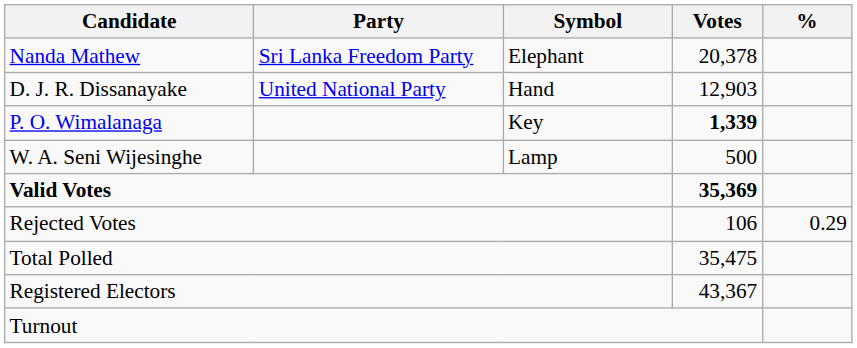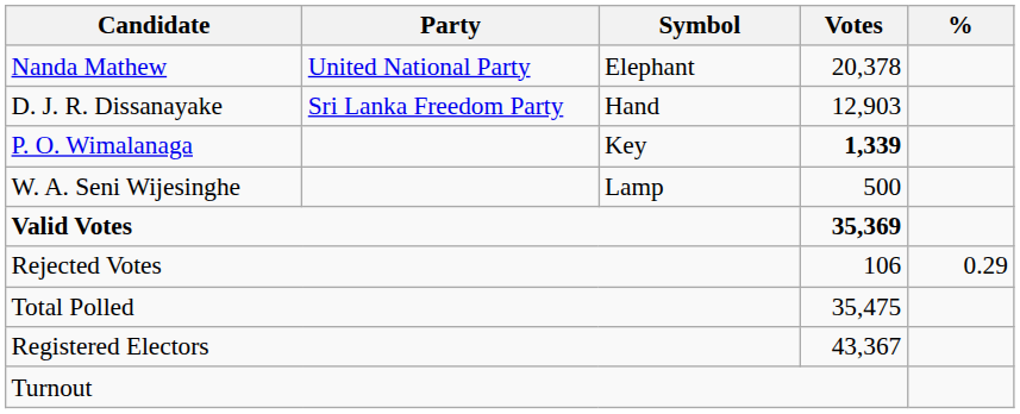 <table class="wikitable" border="1" style="text-align:right;">
 <tr>
 <th align=left width="180">Candidate</th>
 <th align=left width="180">Party</th>
 <th align=left width="120">Symbol</th>
 <th align=left width="60">Votes</th>
 <th align=left width="60">%</th>
 </tr>
 <tr>
 <td align=left><a href='#'>Nanda Mathew</a></td>
-<td align=left><a href='#'>Sri Lanka Freedom Party</a></td>
+<td align=left><a href='#'>United National Party</a></td>
 <td align=left>Elephant</td>
 <td>20,378</td>
 <td></td>
 </tr>
 <tr>
 <td align=left>D. J. R. Dissanayake</td>
-<td align=left><a href='#'>United National Party</a></td>
+<td align=left><a href='#'>Sri Lanka Freedom Party</a></td>
 <td align=left>Hand</td>
 <td>12,903</td>
 <td></td>
 </tr>
 <tr>
 <td align=left><a href='#'>P. O. Wimalanaga</a></td>
 <td></td>
 <td align=left>Key</td>
 <td><strong>1,339</strong></td>
 <td></td>
 </tr>
 <tr>
 <td align=left>W. A. Seni Wijesinghe</td>
 <td></td>
 <td align=left>Lamp</td>
 <td>500</td>
 <td></td>
 </tr>
 <tr>
 <td align=left colspan=3><strong>Valid Votes</strong></td>
 <td><strong>35,369 </strong></td>
 <td><strong> </strong></td>
 </tr>
 <tr>
 <td align=left colspan=3>Rejected Votes</td>
 <td>106</td>
 <td>0.29</td>
 </tr>
 <tr>
 <td align=left colspan=3>Total Polled</td>
 <td>35,475</td>
 <td></td>
 </tr>
 <tr>
 <td align=left colspan=3>Registered Electors</td>
 <td>43,367</td>
 <td></td>
 </tr>
 <tr>
 <td align=left colspan=4>Turnout</td>
 <td></td>
 </tr>
 </table>
